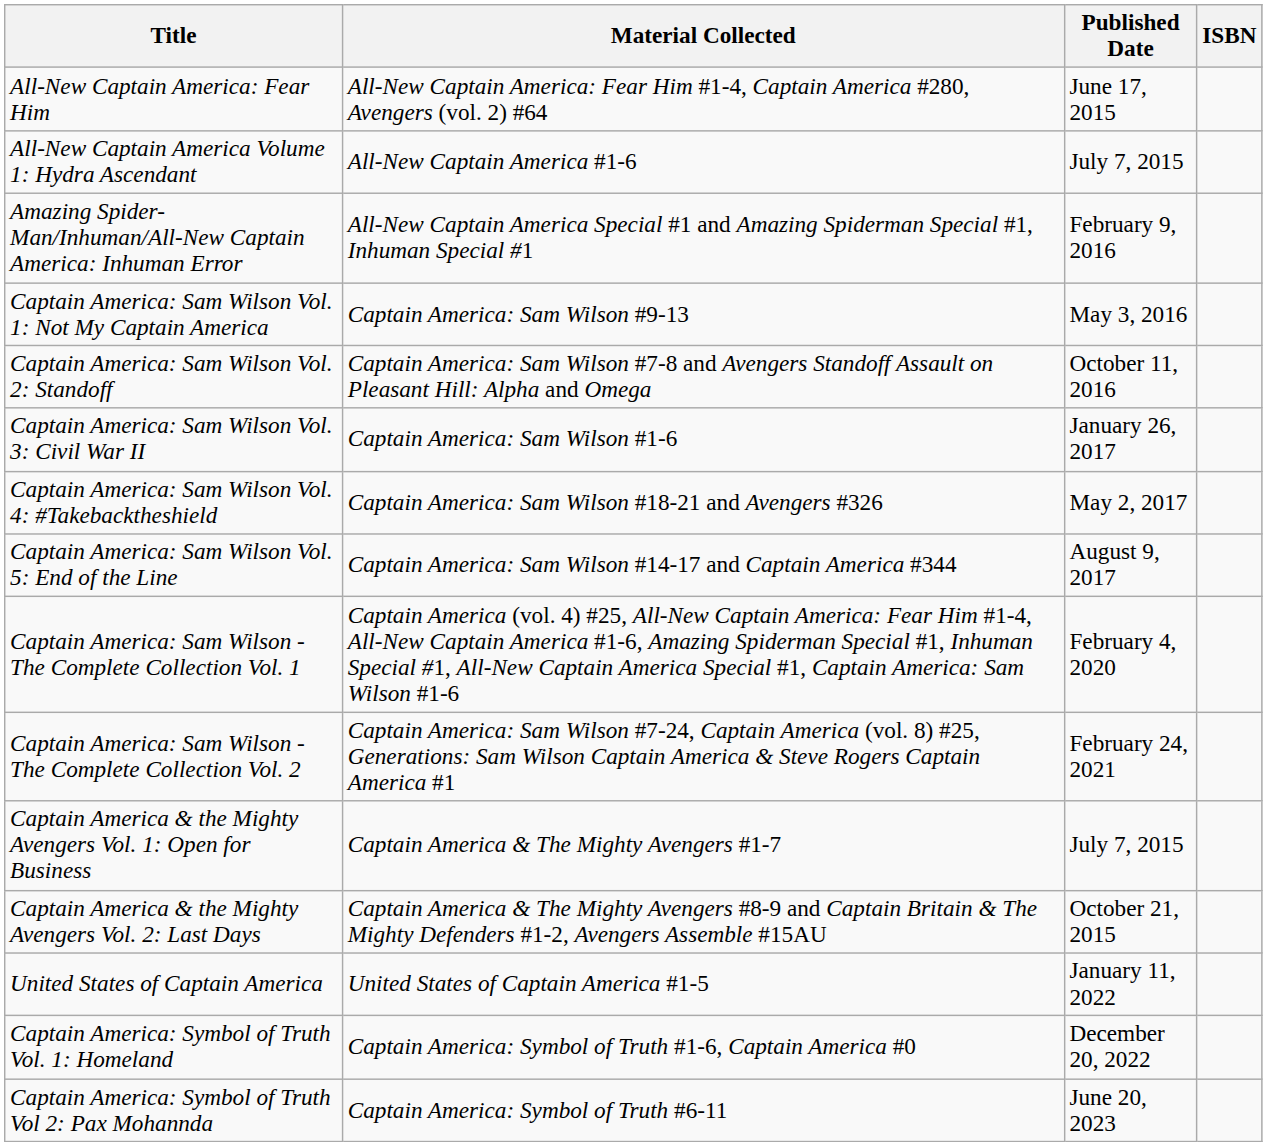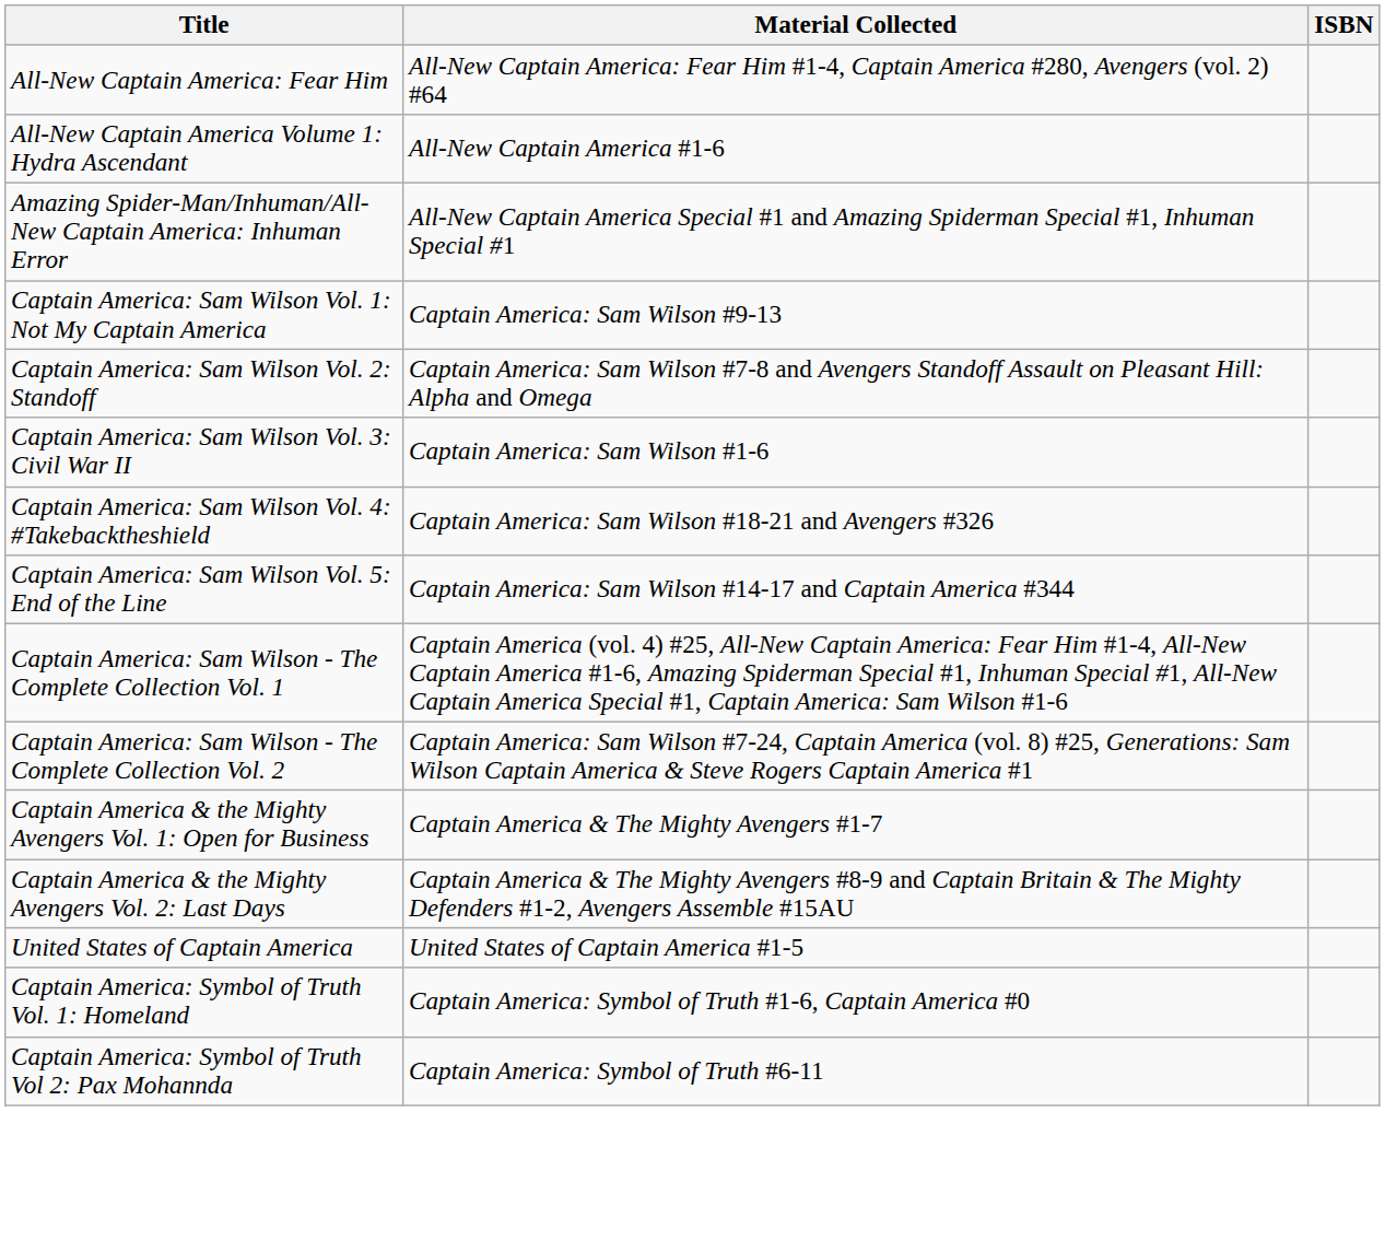 <table class="wikitable">
 <tr>
 <th>Title</th>
 <th>Material Collected</th>
-<th>Published Date</th>
 <th>ISBN</th>
 </tr>
 <tr>
 <td><em>All-New Captain America: Fear Him</em></td>
 <td><em>All-New Captain America: Fear Him</em> #1-4, <em>Captain America</em> #280, <em>Avengers</em> (vol. 2) #64</td>
-<td>June 17, 2015</td>
 <td></td>
 </tr>
 <tr>
 <td><em>All-New Captain America Volume 1: Hydra Ascendant</em></td>
 <td><em>All-New Captain America</em> #1-6</td>
-<td>July 7, 2015</td>
 <td></td>
 </tr>
 <tr>
 <td><em>Amazing Spider-Man/Inhuman/All-New Captain America: Inhuman Error</em></td>
 <td><em>All-New Captain America Special</em> #1 and <em>Amazing Spiderman Special</em> #1, <em>Inhuman Special #</em>1</td>
-<td>February 9, 2016</td>
 <td></td>
 </tr>
 <tr>
 <td><em>Captain America: Sam Wilson Vol. 1: Not My Captain America</em></td>
 <td><em>Captain America: Sam Wilson</em> #9-13</td>
-<td>May 3, 2016</td>
 <td></td>
 </tr>
 <tr>
 <td><em>Captain America: Sam Wilson Vol. 2: Standoff</em></td>
 <td><em>Captain America: Sam Wilson</em> #7-8 and <em>Avengers Standoff Assault on Pleasant Hill: Alpha</em> and <em>Omega</em></td>
-<td>October 11, 2016</td>
 <td></td>
 </tr>
 <tr>
 <td><em>Captain America: Sam Wilson Vol. 3: Civil War II</em></td>
 <td><em>Captain America: Sam Wilson</em> #1-6</td>
-<td>January 26, 2017</td>
 <td></td>
 </tr>
 <tr>
 <td><em>Captain America: Sam Wilson Vol. 4: #Takebacktheshield</em></td>
 <td><em>Captain America: Sam Wilson</em> #18-21 and <em>Avengers</em> #326</td>
-<td>May 2, 2017</td>
 <td></td>
 </tr>
 <tr>
 <td><em>Captain America: Sam Wilson Vol. 5: End of the Line</em></td>
 <td><em>Captain America: Sam Wilson</em> #14-17 and <em>Captain America</em> #344</td>
-<td>August 9, 2017</td>
 <td></td>
 </tr>
 <tr>
 <td><em>Captain America: Sam Wilson - The Complete Collection Vol. 1</em></td>
 <td><em>Captain America</em> (vol. 4) #25, <em>All-New Captain America: Fear Him</em> #1-4, <em>All-New Captain America</em> #1-6, <em>Amazing Spiderman Special</em> #1, <em>Inhuman Special #</em>1, <em>All-New Captain America Special</em> #1, <em>Captain America: Sam Wilson</em> #1-6</td>
-<td>February 4, 2020</td>
 <td></td>
 </tr>
 <tr>
 <td><em>Captain America: Sam Wilson - The Complete Collection Vol. 2</em></td>
 <td><em>Captain America: Sam Wilson</em> #7-24, <em>Captain America</em> (vol. 8) #25, <em>Generations: Sam Wilson Captain America & Steve Rogers Captain America</em> #1</td>
-<td>February 24, 2021</td>
 <td></td>
 </tr>
 <tr>
 <td><em>Captain America & the Mighty Avengers Vol. 1: Open for Business</em></td>
 <td><em>Captain America & The Mighty Avengers</em> #1-7</td>
-<td>July 7, 2015</td>
 <td></td>
 </tr>
 <tr>
 <td><em>Captain America & the Mighty Avengers Vol. 2: Last Days</em></td>
 <td><em>Captain America & The Mighty Avengers</em> #8-9 and <em>Captain Britain & The Mighty Defenders</em> #1-2, <em>Avengers Assemble</em> #15AU</td>
-<td>October 21, 2015</td>
 <td></td>
 </tr>
 <tr>
 <td><em>United States of Captain America</em></td>
 <td><em>United States of Captain America</em> #1-5</td>
-<td>January 11, 2022</td>
 <td></td>
 </tr>
 <tr>
 <td><em>Captain America: Symbol of Truth Vol. 1: Homeland</em></td>
 <td><em>Captain America: Symbol of Truth</em> #1-6, <em>Captain America</em> #0</td>
-<td>December 20, 2022</td>
 <td></td>
 </tr>
 <tr>
 <td><em>Captain America: Symbol of Truth Vol 2: Pax Mohannda</em></td>
 <td><em>Captain America: Symbol of Truth</em> #6-11</td>
-<td>June 20, 2023</td>
 <td></td>
 </tr>
 </table>
